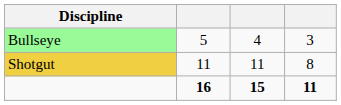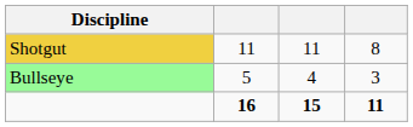 <table class="wikitable" width=40% style="font-size:100%; text-align:center;">
 <tr>
 <th>Discipline</th>
 <th></th>
 <th></th>
 <th></th>
 </tr>
 <tr>
+<td align=left bgcolor=f0d040>Shotgut</td>
+<td>11</td>
+<td>11</td>
+<td>8</td>
+</tr>
+<tr>
 <td align=left bgcolor=palegreen>Bullseye</td>
 <td>5</td>
 <td>4</td>
 <td>3</td>
-</tr>
-<tr>
-<td align=left bgcolor=f0d040>Shotgut</td>
-<td>11</td>
-<td>11</td>
-<td>8</td>
 </tr>
 <tr>
 <td></td>
 <td><strong>16</strong></td>
 <td><strong>15</strong></td>
 <td><strong>11</strong></td>
 </tr>
 </table>
